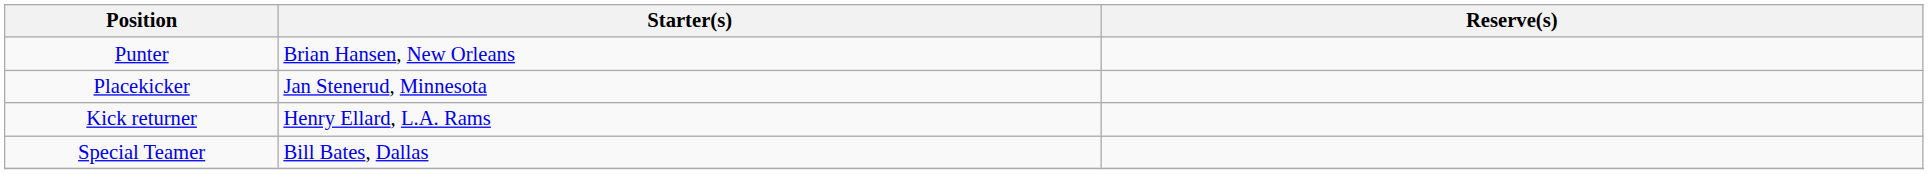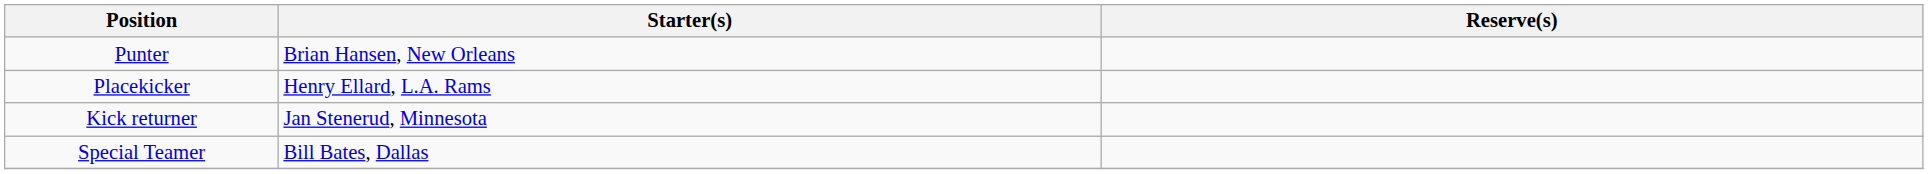 <table class="wikitable" width=75%>
 <tr>
 <th width=10%>Position</th>
 <th width=30%>Starter(s)</th>
 <th width=30%>Reserve(s)</th>
 </tr>
 <tr>
 <td align=center><a href='#'>Punter</a></td>
 <td> <a href='#'>Brian Hansen</a>, <a href='#'>New Orleans</a></td>
 <td></td>
 </tr>
 <tr>
 <td align=center><a href='#'>Placekicker</a></td>
-<td> <a href='#'>Jan Stenerud</a>, <a href='#'>Minnesota</a></td>
+<td> <a href='#'>Henry Ellard</a>, <a href='#'>L.A. Rams</a></td>
 <td></td>
 </tr>
 <tr>
 <td align=center><a href='#'>Kick returner</a></td>
-<td> <a href='#'>Henry Ellard</a>, <a href='#'>L.A. Rams</a></td>
+<td> <a href='#'>Jan Stenerud</a>, <a href='#'>Minnesota</a></td>
 <td></td>
 </tr>
 <tr>
 <td align=center><a href='#'>Special Teamer</a></td>
 <td> <a href='#'>Bill Bates</a>, <a href='#'>Dallas</a></td>
 <td></td>
 </tr>
 <tr>
 </tr>
 </table>
